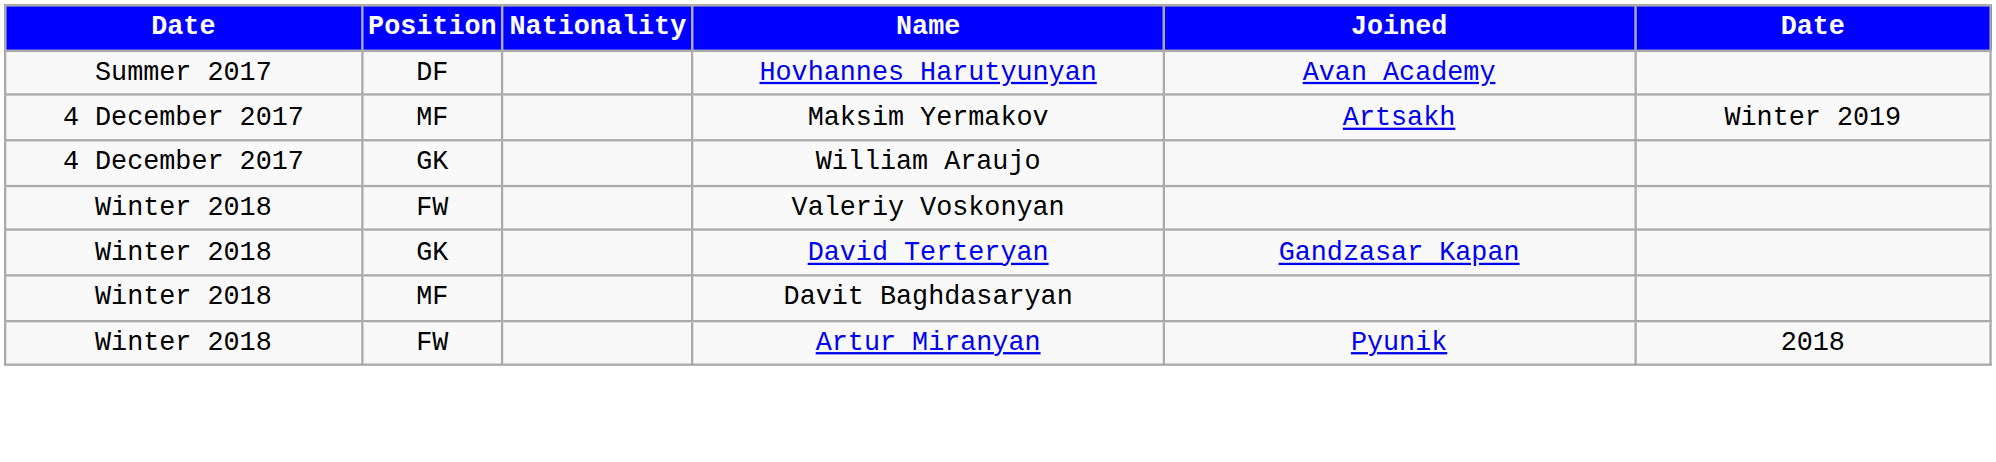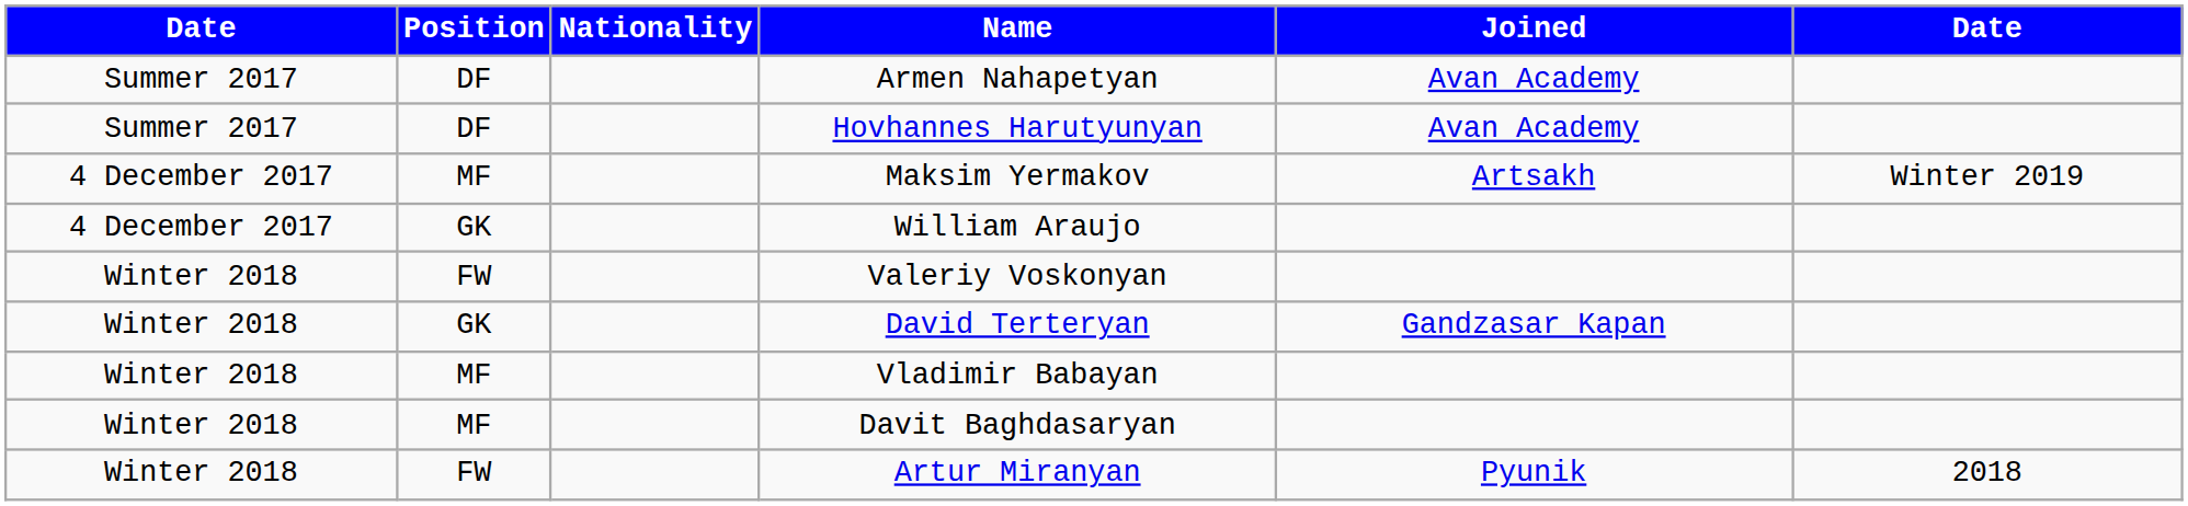 <table class="wikitable"  style="text-align:center; font-size:90%; ">
 <tr>
 <th style="background:#0000FF; color:white; width:150px;">Date</th>
 <th style="background:#0000FF; color:white; width:50px;">Position</th>
 <th style="background:#0000FF; color:white; width:50px;">Nationality</th>
 <th style="background:#0000FF; color:white; width:200px;">Name</th>
 <th style="background:#0000FF; color:white; width:200px;">Joined</th>
 <th style="background:#0000FF; color:white; width:150px;">Date</th>
+</tr>
+<tr>
+<td>Summer 2017</td>
+<td>DF</td>
+<td></td>
+<td>Armen Nahapetyan</td>
+<td><a href='#'>Avan Academy</a></td>
+<td></td>
 </tr>
 <tr>
 <td>Summer 2017</td>
 <td>DF</td>
 <td></td>
 <td><a href='#'>Hovhannes Harutyunyan</a></td>
 <td><a href='#'>Avan Academy</a></td>
 <td></td>
 </tr>
 <tr>
 <td>4 December 2017</td>
 <td>MF</td>
 <td></td>
 <td>Maksim Yermakov</td>
 <td><a href='#'>Artsakh</a></td>
 <td>Winter 2019</td>
 </tr>
 <tr>
 <td>4 December 2017</td>
 <td>GK</td>
 <td></td>
 <td>William Araujo</td>
 <td></td>
 <td></td>
 </tr>
 <tr>
 <td>Winter 2018</td>
 <td>FW</td>
 <td></td>
 <td>Valeriy Voskonyan</td>
 <td></td>
 <td></td>
 </tr>
 <tr>
 <td>Winter 2018</td>
 <td>GK</td>
 <td></td>
 <td><a href='#'>David Terteryan</a></td>
 <td><a href='#'>Gandzasar Kapan</a></td>
 <td></td>
 </tr>
 <tr>
 <td>Winter 2018</td>
 <td>MF</td>
 <td></td>
+<td>Vladimir Babayan</td>
+<td></td>
+<td></td>
+</tr>
+<tr>
+<td>Winter 2018</td>
+<td>MF</td>
+<td></td>
 <td>Davit Baghdasaryan</td>
 <td></td>
 <td></td>
 </tr>
 <tr>
 <td>Winter 2018</td>
 <td>FW</td>
 <td></td>
 <td><a href='#'>Artur Miranyan</a></td>
 <td><a href='#'>Pyunik</a></td>
 <td>2018</td>
 </tr>
 </table>
